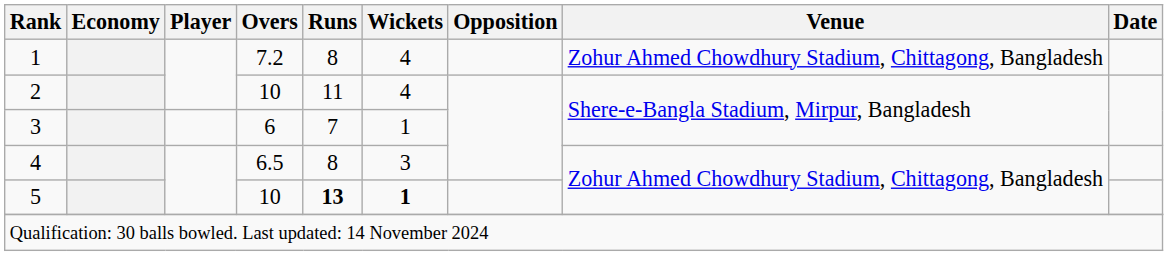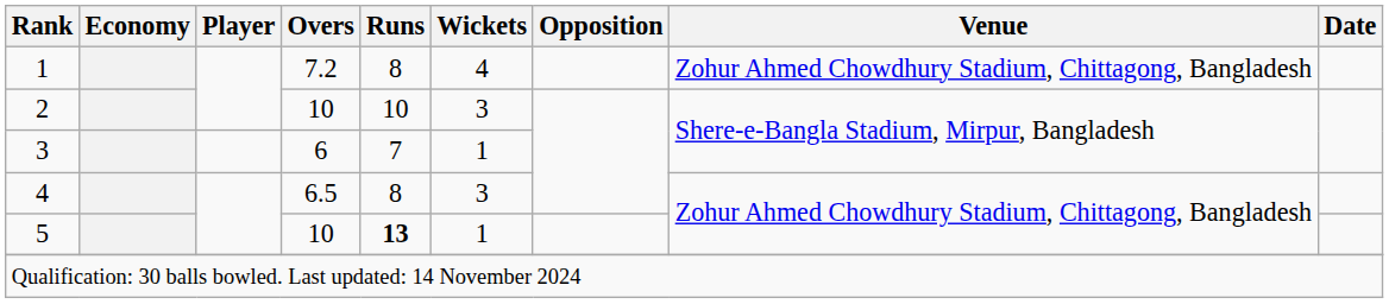 <table class="wikitable plainrowheaders sortable">
 <tr>
 <th scope=col>Rank</th>
 <th scope=col>Economy</th>
 <th scope=col>Player</th>
 <th scope=col>Overs</th>
 <th scope=col>Runs</th>
 <th scope=col>Wickets</th>
 <th scope=col>Opposition</th>
 <th scope=col>Venue</th>
 <th scope=col>Date</th>
 </tr>
 <tr>
 <td align=center>1</td>
 <th scope=row style=text-align:center;></th>
 <td rowspan=2></td>
 <td align=center>7.2</td>
 <td align=center>8</td>
 <td align=center>4</td>
 <td></td>
 <td><a href='#'>Zohur Ahmed Chowdhury Stadium</a>, <a href='#'>Chittagong</a>, Bangladesh</td>
 <td></td>
 </tr>
 <tr>
 <td align=center>2</td>
 <th scope=row style=text-align:center;></th>
 <td align=center>10</td>
-<td align=center>11</td>
-<td align=center>4</td>
+<td align=center>10</td>
+<td align=center>3</td>
 <td rowspan=3></td>
 <td rowspan=2><a href='#'>Shere-e-Bangla Stadium</a>, <a href='#'>Mirpur</a>, Bangladesh</td>
 <td rowspan=2></td>
 </tr>
 <tr>
 <td align=center>3</td>
 <th scope=row style=text-align:center;></th>
 <td></td>
 <td align=center>6</td>
 <td align=center>7</td>
 <td align=center>1</td>
 </tr>
 <tr>
 <td align=center>4</td>
 <th scope=row style=text-align:center;></th>
 <td rowspan=2></td>
 <td align=center>6.5</td>
 <td align=center>8</td>
 <td align=center>3</td>
 <td rowspan=2><a href='#'>Zohur Ahmed Chowdhury Stadium</a>, <a href='#'>Chittagong</a>, Bangladesh</td>
 <td></td>
 </tr>
 <tr>
 <td align=center>5</td>
 <th scope=row style=text-align:center;></th>
 <td align=center>10</td>
 <td align=center><strong>13</strong></td>
-<td align=center><strong>1</strong></td>
+<td align=center>1</td>
 <td></td>
 <td></td>
 </tr>
 <tr>
 </tr>
 <tr class=sortbottom>
 <td colspan=9><small>Qualification: 30 balls bowled. Last updated: 14 November 2024</small></td>
 </tr>
 </table>
